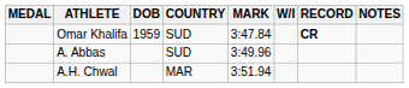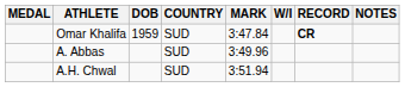 <table class="wikitable">
 <tr>
 <th>MEDAL</th>
 <th>ATHLETE</th>
 <th>DOB</th>
 <th>COUNTRY</th>
 <th>MARK</th>
 <th>W/I</th>
 <th>RECORD</th>
 <th>NOTES</th>
 </tr>
 <tr>
 <td></td>
 <td>Omar Khalifa</td>
 <td>1959</td>
 <td>SUD</td>
 <td>3:47.84</td>
 <td></td>
 <td><strong>CR</strong></td>
 <td></td>
 </tr>
 <tr>
 <td></td>
 <td>A. Abbas</td>
 <td></td>
 <td>SUD</td>
 <td>3:49.96</td>
 <td></td>
 <td></td>
 <td></td>
 </tr>
 <tr>
 <td></td>
 <td>A.H. Chwal</td>
 <td></td>
-<td>MAR</td>
+<td>SUD</td>
 <td>3:51.94</td>
 <td></td>
 <td></td>
 <td></td>
 </tr>
 </table>
